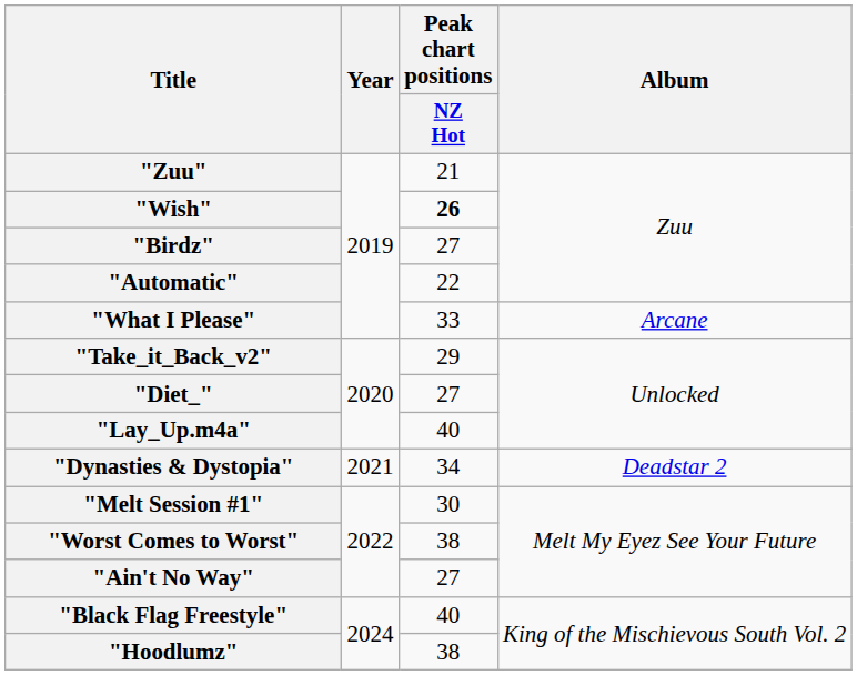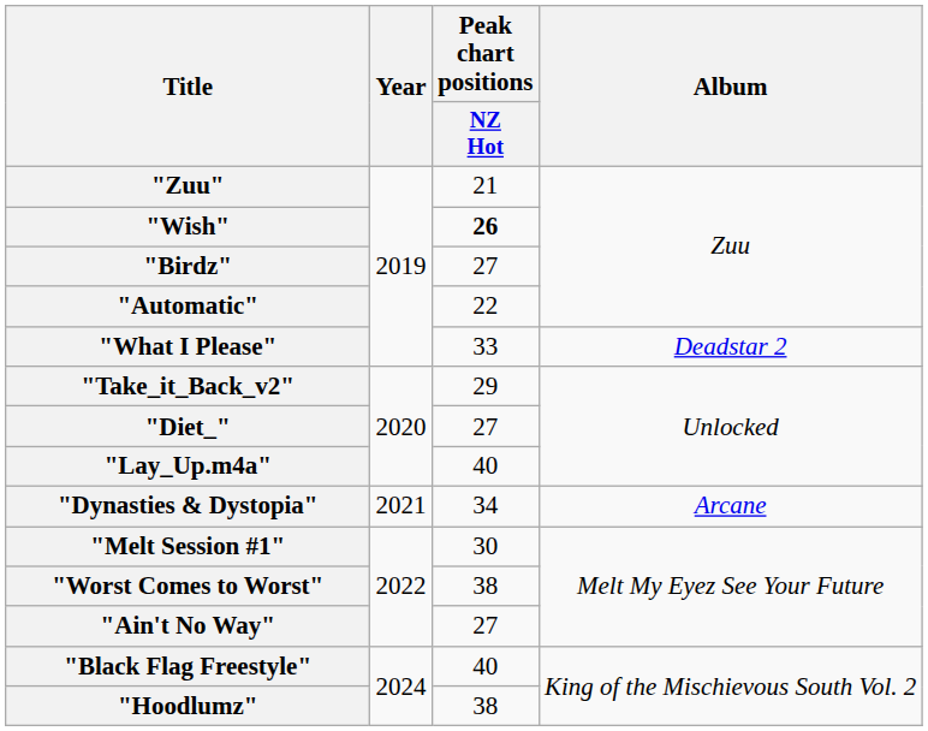 <table class="wikitable plainrowheaders" style="text-align:center;">
 <tr>
 <th scope="col" rowspan="2" style="width:14em;">Title</th>
 <th scope="col" rowspan="2">Year</th>
 <th scope="col">Peak chart positions</th>
 <th scope="col" rowspan="2">Album</th>
 </tr>
 <tr>
 <th scope="col" style="width:3em;font-size:90%;"><a href='#'>NZ<br>Hot</a><br></th>
 </tr>
 <tr>
 <th scope="row">"Zuu"</th>
 <td rowspan="5">2019</td>
 <td>21</td>
 <td rowspan="4"><em>Zuu</em></td>
 </tr>
 <tr>
 <th scope="row">"Wish"<br></th>
 <td><strong>26</strong></td>
 </tr>
 <tr>
 <th scope="row">"Birdz"<br></th>
 <td>27</td>
 </tr>
 <tr>
 <th scope="row">"Automatic"<br></th>
 <td>22</td>
 </tr>
 <tr>
 <th scope="row">"What I Please"<br></th>
 <td>33</td>
-<td><em><a href='#'>Arcane</a></em></td>
+<td><em><a href='#'>Deadstar 2</a></em></td>
 </tr>
 <tr>
 <th scope="row">"Take_it_Back_v2"<br></th>
 <td rowspan="3">2020</td>
 <td>29</td>
 <td rowspan="3"><em>Unlocked</em></td>
 </tr>
 <tr>
 <th scope="row">"Diet_"<br></th>
 <td>27</td>
 </tr>
 <tr>
 <th scope="row">"Lay_Up.m4a"<br></th>
 <td>40</td>
 </tr>
 <tr>
 <th scope="row">"Dynasties & Dystopia"<br></th>
 <td>2021</td>
 <td>34</td>
-<td><em><a href='#'>Deadstar 2</a></em></td>
+<td><em><a href='#'>Arcane</a></em></td>
 </tr>
 <tr>
 <th scope="row">"Melt Session #1"<br></th>
 <td rowspan="3">2022</td>
 <td>30</td>
 <td rowspan="3"><em>Melt My Eyez See Your Future</em></td>
 </tr>
 <tr>
 <th scope="row">"Worst Comes to Worst"</th>
 <td>38</td>
 </tr>
 <tr>
 <th scope="row">"Ain't No Way"<br></th>
 <td>27</td>
 </tr>
 <tr>
 <th scope="row">"Black Flag Freestyle"<br></th>
 <td rowspan="2">2024</td>
 <td>40</td>
 <td rowspan="2"><em>King of the Mischievous South Vol. 2</em></td>
 </tr>
 <tr>
 <th scope="row">"Hoodlumz"<br></th>
 <td>38</td>
 </tr>
 </table>
